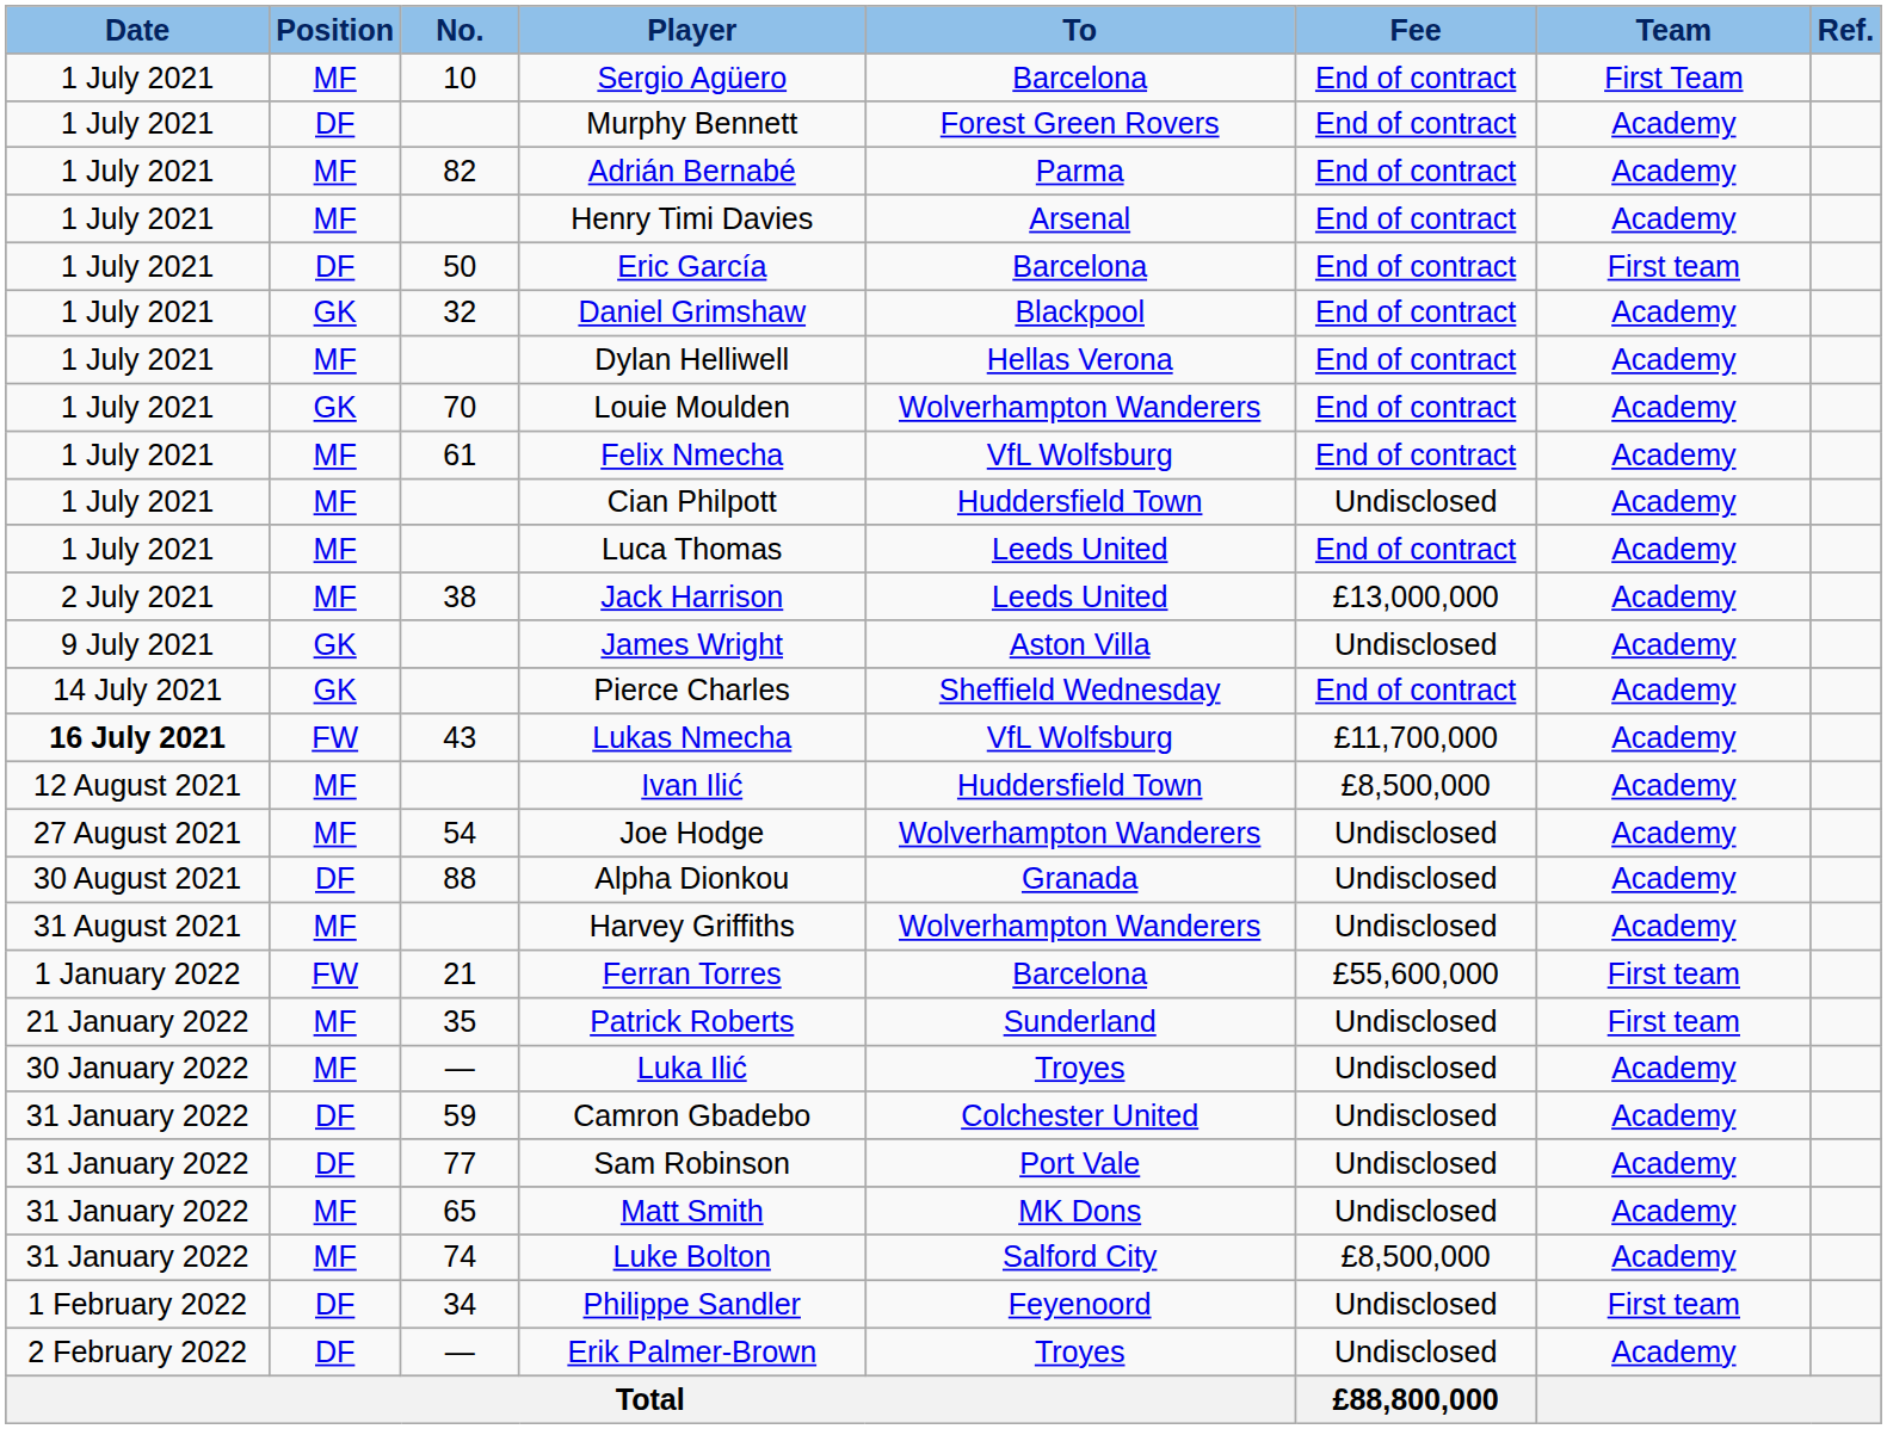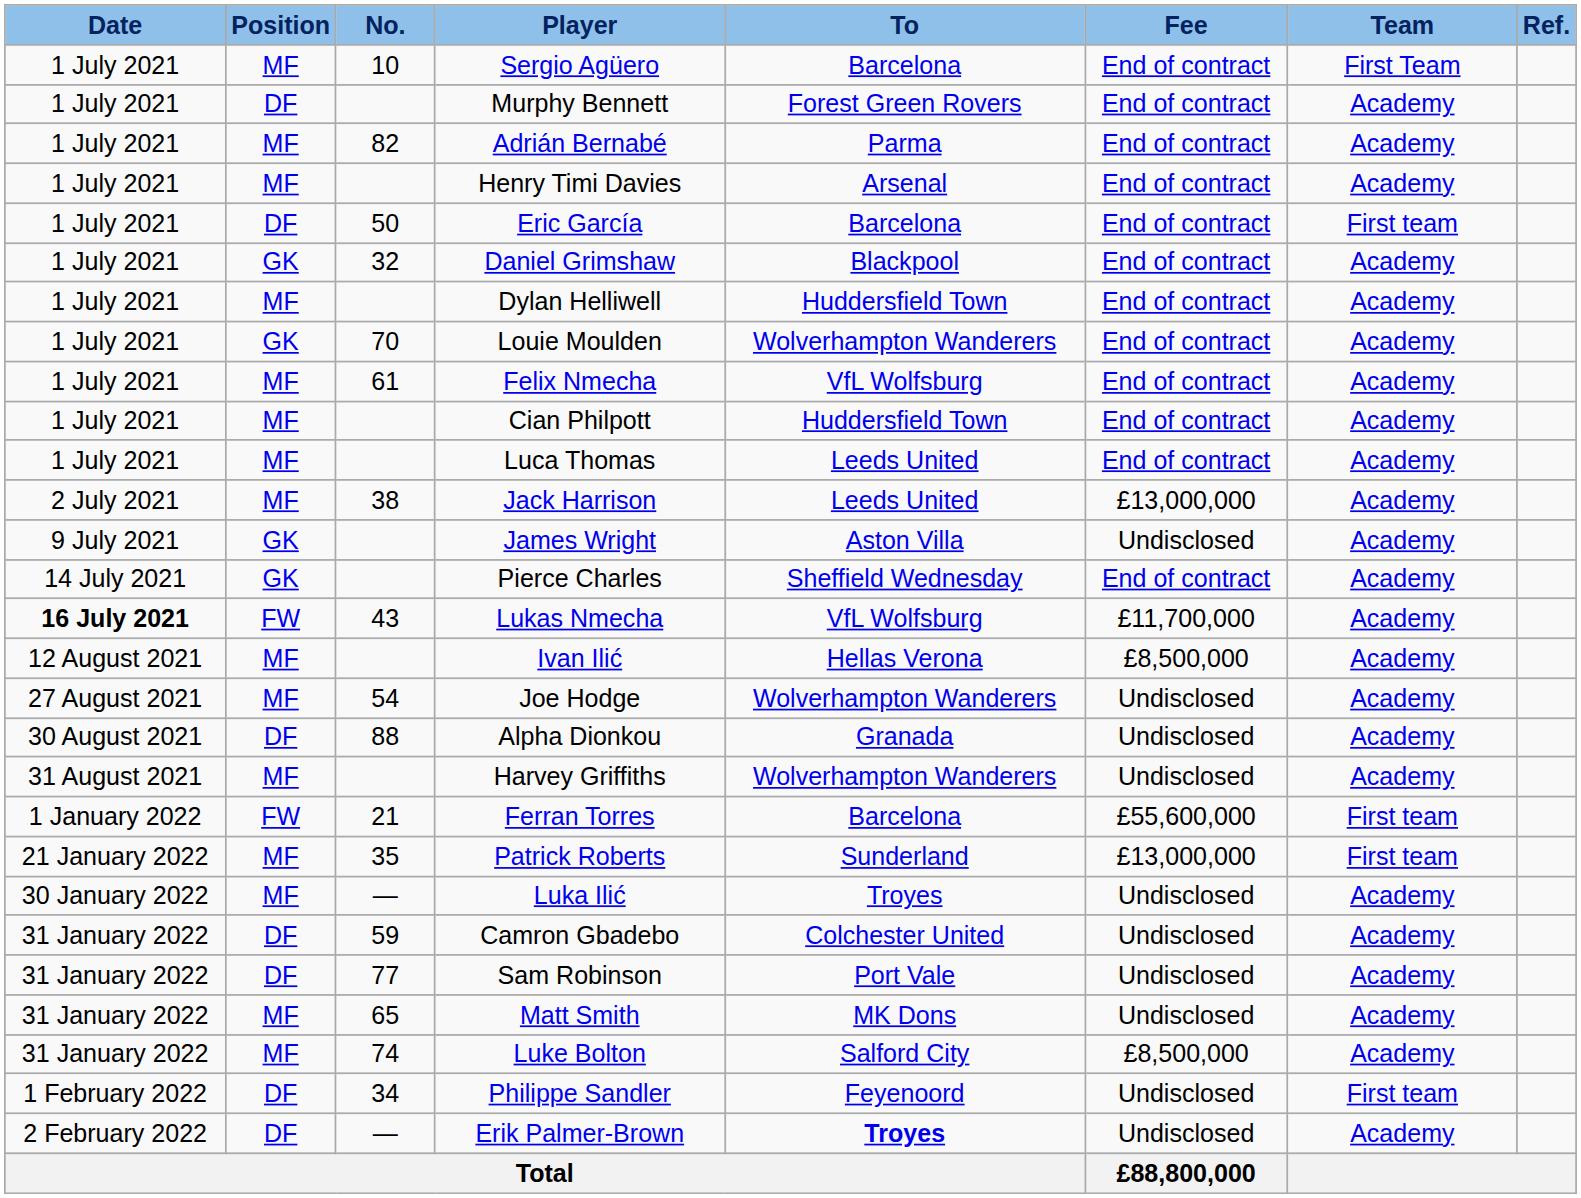 <table class="wikitable" style="text-align:center; font-size:90%; ">
 <tr>
 <th style="background:#8FC0E9; color:#022360; width:120px;">Date</th>
 <th style="background:#8FC0E9; color:#022360; width:50px;">Position</th>
 <th style="background:#8FC0E9; color:#022360; width:50px;">No.</th>
 <th style="background:#8FC0E9; color:#022360; width:160px;">Player</th>
 <th style="background:#8FC0E9; color:#022360; width:200px;">To</th>
 <th style="background:#8FC0E9; color:#022360; width:110px;">Fee</th>
 <th style="background:#8FC0E9; color:#022360; width:125px;">Team</th>
 <th style="background:#8FC0E9; color:#022360; width:25px;">Ref.</th>
 </tr>
 <tr>
 <td>1 July 2021</td>
 <td><a href='#'>MF</a></td>
 <td>10</td>
 <td> <a href='#'>Sergio Agüero</a></td>
 <td> <a href='#'>Barcelona</a></td>
 <td><a href='#'>End of contract</a></td>
 <td><a href='#'>First Team</a></td>
 <td></td>
 </tr>
 <tr>
 <td>1 July 2021</td>
 <td><a href='#'>DF</a></td>
 <td></td>
 <td> Murphy Bennett</td>
 <td><a href='#'>Forest Green Rovers</a></td>
 <td><a href='#'>End of contract</a></td>
 <td><a href='#'>Academy</a></td>
 <td></td>
 </tr>
 <tr>
 <td>1 July 2021</td>
 <td><a href='#'>MF</a></td>
 <td>82</td>
 <td> <a href='#'>Adrián Bernabé</a></td>
 <td> <a href='#'>Parma</a></td>
 <td><a href='#'>End of contract</a></td>
 <td><a href='#'>Academy</a></td>
 <td></td>
 </tr>
 <tr>
 <td>1 July 2021</td>
 <td><a href='#'>MF</a></td>
 <td></td>
 <td> Henry Timi Davies</td>
 <td><a href='#'>Arsenal</a></td>
 <td><a href='#'>End of contract</a></td>
 <td><a href='#'>Academy</a></td>
 <td></td>
 </tr>
 <tr>
 <td>1 July 2021</td>
 <td><a href='#'>DF</a></td>
 <td>50</td>
 <td> <a href='#'>Eric García</a></td>
 <td> <a href='#'>Barcelona</a></td>
 <td><a href='#'>End of contract</a></td>
 <td><a href='#'>First team</a></td>
 <td></td>
 </tr>
 <tr>
 <td>1 July 2021</td>
 <td><a href='#'>GK</a></td>
 <td>32</td>
 <td> <a href='#'>Daniel Grimshaw</a></td>
 <td><a href='#'>Blackpool</a></td>
 <td><a href='#'>End of contract</a></td>
 <td><a href='#'>Academy</a></td>
 <td></td>
 </tr>
 <tr>
 <td>1 July 2021</td>
 <td><a href='#'>MF</a></td>
 <td></td>
 <td> Dylan Helliwell</td>
-<td> <a href='#'>Hellas Verona</a></td>
+<td><a href='#'>Huddersfield Town</a></td>
 <td><a href='#'>End of contract</a></td>
 <td><a href='#'>Academy</a></td>
 <td></td>
 </tr>
 <tr>
 <td>1 July 2021</td>
 <td><a href='#'>GK</a></td>
 <td>70</td>
 <td> Louie Moulden</td>
 <td><a href='#'>Wolverhampton Wanderers</a></td>
 <td><a href='#'>End of contract</a></td>
 <td><a href='#'>Academy</a></td>
 <td></td>
 </tr>
 <tr>
 <td>1 July 2021</td>
 <td><a href='#'>MF</a></td>
 <td>61</td>
 <td> <a href='#'>Felix Nmecha</a></td>
 <td> <a href='#'>VfL Wolfsburg</a></td>
 <td><a href='#'>End of contract</a></td>
 <td><a href='#'>Academy</a></td>
 <td></td>
 </tr>
 <tr>
 <td>1 July 2021</td>
 <td><a href='#'>MF</a></td>
 <td></td>
 <td> Cian Philpott</td>
 <td><a href='#'>Huddersfield Town</a></td>
-<td>Undisclosed</td>
+<td><a href='#'>End of contract</a></td>
 <td><a href='#'>Academy</a></td>
 <td></td>
 </tr>
 <tr>
 <td>1 July 2021</td>
 <td><a href='#'>MF</a></td>
 <td></td>
 <td> Luca Thomas</td>
 <td><a href='#'>Leeds United</a></td>
 <td><a href='#'>End of contract</a></td>
 <td><a href='#'>Academy</a></td>
 <td></td>
 </tr>
 <tr>
 <td>2 July 2021</td>
 <td><a href='#'>MF</a></td>
 <td>38</td>
 <td> <a href='#'>Jack Harrison</a></td>
 <td><a href='#'>Leeds United</a></td>
 <td>£13,000,000</td>
 <td><a href='#'>Academy</a></td>
 <td></td>
 </tr>
 <tr>
 <td>9 July 2021</td>
 <td><a href='#'>GK</a></td>
 <td></td>
 <td> <a href='#'>James Wright</a></td>
 <td><a href='#'>Aston Villa</a></td>
 <td>Undisclosed</td>
 <td><a href='#'>Academy</a></td>
 <td></td>
 </tr>
 <tr>
 <td>14 July 2021</td>
 <td><a href='#'>GK</a></td>
 <td></td>
 <td> Pierce Charles</td>
 <td><a href='#'>Sheffield Wednesday</a></td>
 <td><a href='#'>End of contract</a></td>
 <td><a href='#'>Academy</a></td>
 <td></td>
 </tr>
 <tr>
 <td><strong>16 July 2021</strong></td>
 <td><a href='#'>FW</a></td>
 <td>43</td>
 <td> <a href='#'>Lukas Nmecha</a></td>
 <td> <a href='#'>VfL Wolfsburg</a></td>
 <td>£11,700,000</td>
 <td><a href='#'>Academy</a></td>
 <td></td>
 </tr>
 <tr>
 <td>12 August 2021</td>
 <td><a href='#'>MF</a></td>
 <td></td>
 <td> <a href='#'>Ivan Ilić</a></td>
-<td><a href='#'>Huddersfield Town</a></td>
+<td> <a href='#'>Hellas Verona</a></td>
 <td>£8,500,000</td>
 <td><a href='#'>Academy</a></td>
 <td></td>
 </tr>
 <tr>
 <td>27 August 2021</td>
 <td><a href='#'>MF</a></td>
 <td>54</td>
 <td> Joe Hodge</td>
 <td><a href='#'>Wolverhampton Wanderers</a></td>
 <td>Undisclosed</td>
 <td><a href='#'>Academy</a></td>
 <td></td>
 </tr>
 <tr>
 <td>30 August 2021</td>
 <td><a href='#'>DF</a></td>
 <td>88</td>
 <td> Alpha Dionkou</td>
 <td> <a href='#'>Granada</a></td>
 <td>Undisclosed</td>
 <td><a href='#'>Academy</a></td>
 <td></td>
 </tr>
 <tr>
 <td>31 August 2021</td>
 <td><a href='#'>MF</a></td>
 <td></td>
 <td> Harvey Griffiths</td>
 <td><a href='#'>Wolverhampton Wanderers</a></td>
 <td>Undisclosed</td>
 <td><a href='#'>Academy</a></td>
 <td></td>
 </tr>
 <tr>
 <td>1 January 2022</td>
 <td><a href='#'>FW</a></td>
 <td>21</td>
 <td> <a href='#'>Ferran Torres</a></td>
 <td> <a href='#'>Barcelona</a></td>
 <td>£55,600,000</td>
 <td><a href='#'>First team</a></td>
 <td></td>
 </tr>
 <tr>
 <td>21 January 2022</td>
 <td><a href='#'>MF</a></td>
 <td>35</td>
 <td> <a href='#'>Patrick Roberts</a></td>
 <td><a href='#'>Sunderland</a></td>
-<td>Undisclosed</td>
+<td>£13,000,000</td>
 <td><a href='#'>First team</a></td>
 <td></td>
 </tr>
 <tr>
 <td>30 January 2022</td>
 <td><a href='#'>MF</a></td>
 <td>—</td>
 <td> <a href='#'>Luka Ilić</a></td>
 <td> <a href='#'>Troyes</a></td>
 <td>Undisclosed</td>
 <td><a href='#'>Academy</a></td>
 <td></td>
 </tr>
 <tr>
 <td>31 January 2022</td>
 <td><a href='#'>DF</a></td>
 <td>59</td>
 <td> Camron Gbadebo</td>
 <td><a href='#'>Colchester United</a></td>
 <td>Undisclosed</td>
 <td><a href='#'>Academy</a></td>
 <td></td>
 </tr>
 <tr>
 <td>31 January 2022</td>
 <td><a href='#'>DF</a></td>
 <td>77</td>
 <td> Sam Robinson</td>
 <td><a href='#'>Port Vale</a></td>
 <td>Undisclosed</td>
 <td><a href='#'>Academy</a></td>
 <td></td>
 </tr>
 <tr>
 <td>31 January 2022</td>
 <td><a href='#'>MF</a></td>
 <td>65</td>
 <td> <a href='#'>Matt Smith</a></td>
 <td><a href='#'>MK Dons</a></td>
 <td>Undisclosed</td>
 <td><a href='#'>Academy</a></td>
 <td></td>
 </tr>
 <tr>
 <td>31 January 2022</td>
 <td><a href='#'>MF</a></td>
 <td>74</td>
 <td> <a href='#'>Luke Bolton</a></td>
 <td><a href='#'>Salford City</a></td>
 <td>£8,500,000</td>
 <td><a href='#'>Academy</a></td>
 <td></td>
 </tr>
 <tr>
 <td>1 February 2022</td>
 <td><a href='#'>DF</a></td>
 <td>34</td>
 <td> <a href='#'>Philippe Sandler</a></td>
 <td> <a href='#'>Feyenoord</a></td>
 <td>Undisclosed</td>
 <td><a href='#'>First team</a></td>
 <td></td>
 </tr>
 <tr>
 <td>2 February 2022</td>
 <td><a href='#'>DF</a></td>
 <td>—</td>
 <td> <a href='#'>Erik Palmer-Brown</a></td>
-<td> <a href='#'>Troyes</a></td>
+<td><strong> <a href='#'>Troyes</a></strong></td>
 <td>Undisclosed</td>
 <td><a href='#'>Academy</a></td>
 <td></td>
 </tr>
 <tr>
 <th colspan="5">Total</th>
 <th colspan="1">£88,800,000</th>
 <th colspan="2"></th>
 </tr>
 </table>
